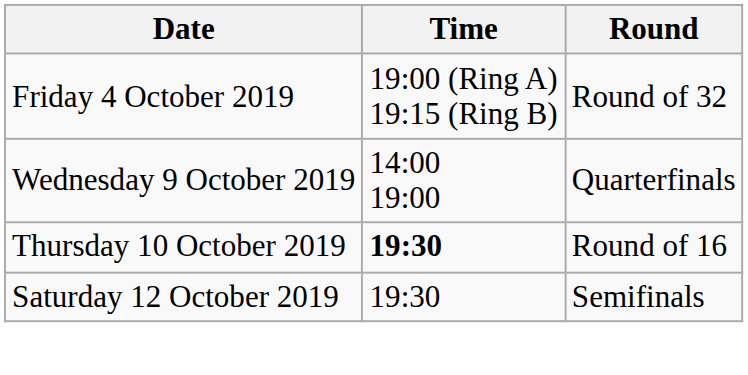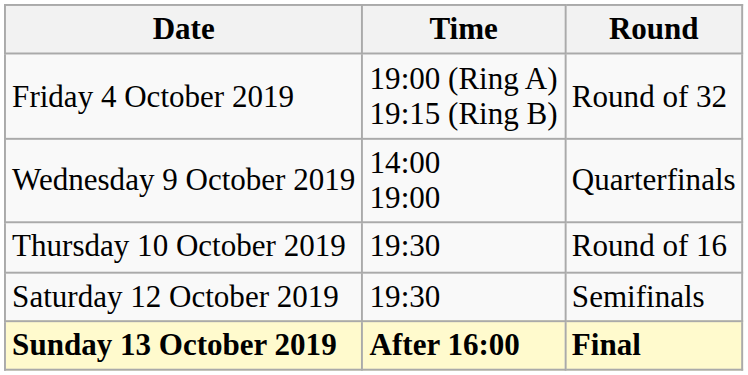 <table class="wikitable">
 <tr>
 <th>Date</th>
 <th>Time</th>
 <th>Round</th>
 </tr>
 <tr>
 <td>Friday 4 October 2019</td>
 <td>19:00 (Ring A)<br>19:15 (Ring B)</td>
 <td>Round of 32</td>
 </tr>
 <tr>
 <td>Wednesday 9 October 2019</td>
 <td>14:00<br>19:00</td>
 <td>Quarterfinals</td>
 </tr>
 <tr>
 <td>Thursday 10 October 2019</td>
-<td><strong>19:30</strong></td>
+<td>19:30</td>
 <td>Round of 16</td>
 </tr>
 <tr>
 <td>Saturday 12 October 2019</td>
 <td>19:30</td>
 <td>Semifinals</td>
 </tr>
+<tr>
+<td style=background:lemonchiffon><strong>Sunday 13 October 2019</strong></td>
+<td style=background:lemonchiffon><strong> After 16:00</strong></td>
+<td style=background:lemonchiffon><strong>Final</strong></td>
+</tr>
 </table>
